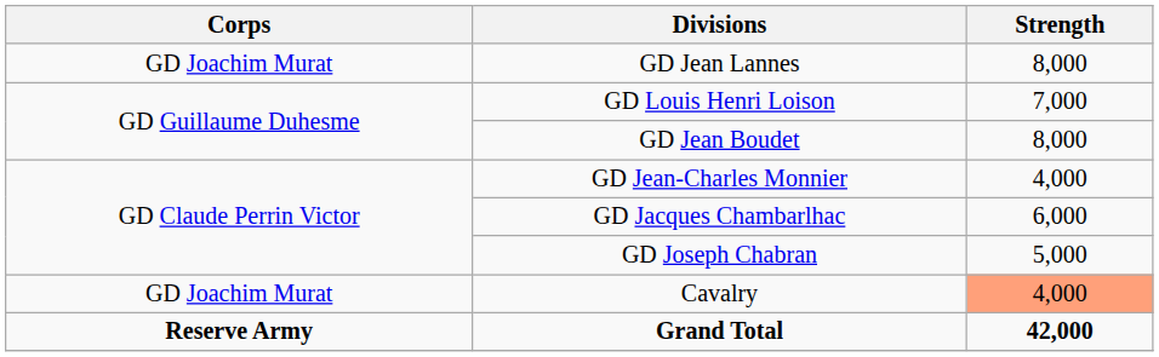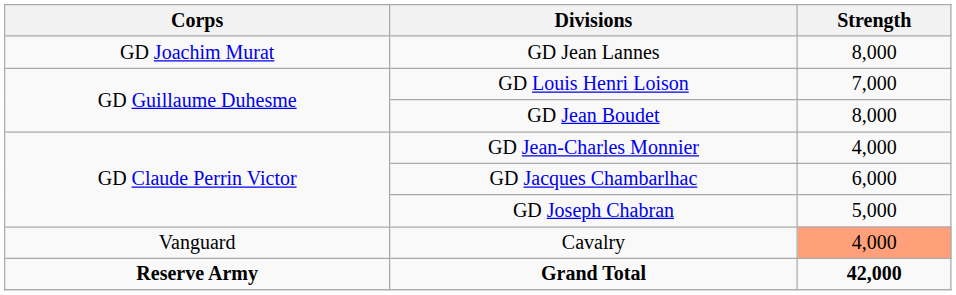 <table class="wikitable" style="text-align:center; width:60%;">
 <tr>
 <th>Corps</th>
 <th>Divisions</th>
 <th>Strength</th>
 </tr>
 <tr>
 <td rowspan=1>GD <a href='#'>Joachim Murat</a></td>
 <td>GD Jean Lannes</td>
 <td>8,000</td>
 </tr>
 <tr>
 <td rowspan=2>GD <a href='#'>Guillaume Duhesme</a></td>
 <td>GD <a href='#'>Louis Henri Loison</a></td>
 <td>7,000</td>
 </tr>
 <tr>
 <td>GD <a href='#'>Jean Boudet</a></td>
 <td>8,000</td>
 </tr>
 <tr>
 <td rowspan=3>GD <a href='#'>Claude Perrin Victor</a></td>
 <td>GD <a href='#'>Jean-Charles Monnier</a></td>
 <td>4,000</td>
 </tr>
 <tr>
 <td>GD <a href='#'>Jacques Chambarlhac</a></td>
 <td>6,000</td>
 </tr>
 <tr>
 <td>GD <a href='#'>Joseph Chabran</a></td>
 <td>5,000</td>
 </tr>
 <tr>
-<td rowspan=1>GD <a href='#'>Joachim Murat</a></td>
+<td rowspan=1>Vanguard</td>
 <td>Cavalry</td>
 <td style="background: lightsalmon;">4,000</td>
 </tr>
 <tr>
 <td rowspan=1><strong>Reserve Army</strong></td>
 <td><strong>Grand Total</strong></td>
 <td><strong>42,000</strong></td>
 </tr>
 <tr>
 </tr>
 </table>
